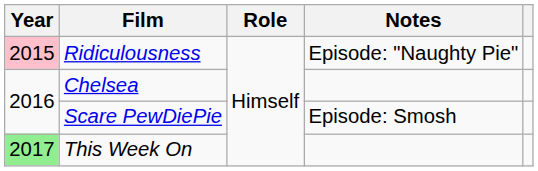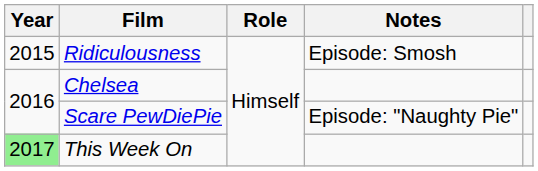 <table class="wikitable sortable">
 <tr>
 <th>Year</th>
 <th>Film</th>
 <th>Role</th>
 <th>Notes</th>
 <th class="unsortable"></th>
 </tr>
 <tr>
-<td style="background: pink;">2015</td>
+<td>2015</td>
 <td><em><a href='#'>Ridiculousness</a></em></td>
 <td rowspan="4">Himself</td>
-<td>Episode: "Naughty Pie"</td>
+<td>Episode: Smosh</td>
 <td></td>
 </tr>
 <tr>
 <td rowspan="2">2016</td>
 <td><em><a href='#'>Chelsea</a></em></td>
 <td></td>
 <td></td>
 </tr>
 <tr>
 <td><em><a href='#'>Scare PewDiePie</a></em></td>
-<td>Episode: Smosh</td>
+<td>Episode: "Naughty Pie"</td>
 <td></td>
 </tr>
 <tr>
 <td style="background: lightgreen;">2017</td>
 <td><em>This Week On</em></td>
 <td></td>
 <td></td>
 </tr>
 </table>
